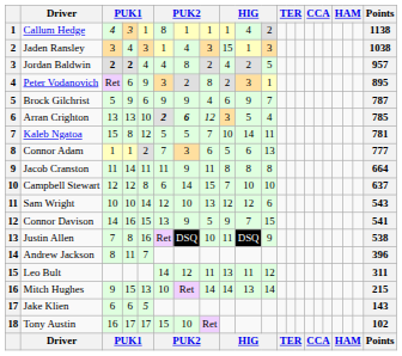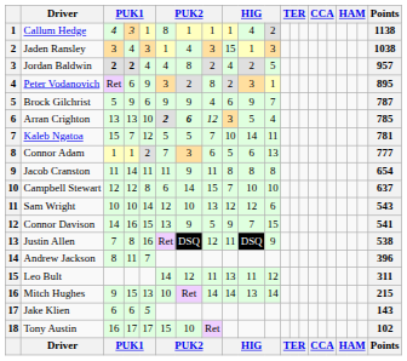 <table class="wikitable" style="font-size: 87%; text-align: center;">
 <tr style="background:#f9f9f9" valign="top">
 <th valign="middle"></th>
 <th valign="middle">Driver</th>
 <th colspan=3><a href='#'>PUK1</a></th>
 <th colspan=3><a href='#'>PUK2</a></th>
 <th colspan=3><a href='#'>HIG</a></th>
 <th colspan=3><a href='#'>TER</a></th>
 <th colspan=3><a href='#'>CCA</a></th>
 <th colspan=3><a href='#'>HAM</a></th>
 <th valign="middle">Points</th>
 </tr>
 <tr>
 <th>1</th>
 <td align="left"> <a href='#'>Callum Hedge</a></td>
 <td style="background:#DFFFDF;"><em>4</em></td>
 <td style="background:#FFDF9F;"><em>3</em></td>
 <td style="background:#FFFFBF;">1</td>
 <td style="background:#DFFFDF;">8</td>
 <td style="background:#FFFFBF;">1</td>
 <td style="background:#FFFFBF;">1</td>
 <td style="background:#FFFFBF;">1</td>
 <td style="background:#DFFFDF;">4</td>
 <td style="background:#DFDFDF;">2</td>
 <td></td>
 <td></td>
 <td></td>
 <td></td>
 <td></td>
 <td></td>
 <td></td>
 <td></td>
 <td></td>
 <th>1138</th>
 </tr>
 <tr>
 <th>2</th>
 <td align="left"> Jaden Ransley</td>
 <td style="background:#FFDF9F;">3</td>
 <td style="background:#DFFFDF;">4</td>
 <td style="background:#FFDF9F;">3</td>
 <td style="background:#FFFFBF;">1</td>
 <td style="background:#DFFFDF;">4</td>
 <td style="background:#FFDF9F;">3</td>
 <td style="background:#DFFFDF;">15</td>
 <td style="background:#FFFFBF;">1</td>
 <td style="background:#FFDF9F;">3</td>
 <td></td>
 <td></td>
 <td></td>
 <td></td>
 <td></td>
 <td></td>
 <td></td>
 <td></td>
 <td></td>
 <th>1038</th>
 </tr>
 <tr>
 <th>3</th>
 <td align="left"> Jordan Baldwin</td>
 <td style="background:#DFDFDF;"><strong>2</strong></td>
 <td style="background:#DFDFDF;"><strong>2</strong></td>
 <td style="background:#DFFFDF;">4</td>
 <td style="background:#DFFFDF;">4</td>
 <td style="background:#DFFFDF;">8</td>
 <td style="background:#DFDFDF;">2</td>
 <td style="background:#DFFFDF;">4</td>
 <td style="background:#DFDFDF;">2</td>
 <td style="background:#DFFFDF;">5</td>
 <td></td>
 <td></td>
 <td></td>
 <td></td>
 <td></td>
 <td></td>
 <td></td>
 <td></td>
 <td></td>
 <th>957</th>
 </tr>
 <tr>
 <th>4</th>
 <td align="left"> <a href='#'>Peter Vodanovich</a></td>
 <td style="background:#EFCFFF;">Ret</td>
 <td style="background:#DFFFDF;">6</td>
 <td style="background:#DFFFDF;">9</td>
 <td style="background:#FFDF9F;">3</td>
 <td style="background:#DFDFDF;">2</td>
 <td style="background:#DFFFDF;">8</td>
 <td style="background:#DFDFDF;">2</td>
 <td style="background:#FFDF9F;">3</td>
 <td style="background:#FFFFBF;">1</td>
 <td></td>
 <td></td>
 <td></td>
 <td></td>
 <td></td>
 <td></td>
 <td></td>
 <td></td>
 <td></td>
 <th>895</th>
 </tr>
 <tr>
 <th>5</th>
 <td align="left"> Brock Gilchrist</td>
 <td style="background:#DFFFDF;">5</td>
 <td style="background:#DFFFDF;">9</td>
 <td style="background:#DFFFDF;">6</td>
 <td style="background:#DFFFDF;">9</td>
 <td style="background:#DFFFDF;">9</td>
 <td style="background:#DFFFDF;">4</td>
 <td style="background:#DFFFDF;">6</td>
 <td style="background:#DFFFDF;">9</td>
 <td style="background:#DFFFDF;">7</td>
 <td></td>
 <td></td>
 <td></td>
 <td></td>
 <td></td>
 <td></td>
 <td></td>
 <td></td>
 <td></td>
 <th>787</th>
 </tr>
 <tr>
 <th>6</th>
 <td align="left"> Arran Crighton</td>
 <td style="background:#DFFFDF;">13</td>
 <td style="background:#DFFFDF;">13</td>
 <td style="background:#DFFFDF;">10</td>
 <td style="background:#DFDFDF;"><strong><em>2</em></strong></td>
 <td style="background:#DFFFDF;"><strong><em>6</em></strong></td>
 <td style="background:#DFFFDF;"><em>12</em></td>
 <td style="background:#FFDF9F;">3</td>
 <td style="background:#DFFFDF;">5</td>
 <td style="background:#DFFFDF;">4</td>
 <td></td>
 <td></td>
 <td></td>
 <td></td>
 <td></td>
 <td></td>
 <td></td>
 <td></td>
 <td></td>
 <th>785</th>
 </tr>
 <tr>
 <th>7</th>
 <td align="left"> <a href='#'>Kaleb Ngatoa</a></td>
 <td style="background:#DFFFDF;">15</td>
-<td style="background:#DFFFDF;">8</td>
+<td style="background:#DFFFDF;">7</td>
 <td style="background:#DFFFDF;">12</td>
 <td style="background:#DFFFDF;">5</td>
 <td style="background:#DFFFDF;">5</td>
 <td style="background:#DFFFDF;">7</td>
 <td style="background:#DFFFDF;">10</td>
 <td style="background:#DFFFDF;">14</td>
 <td style="background:#DFFFDF;">11</td>
 <td></td>
 <td></td>
 <td></td>
 <td></td>
 <td></td>
 <td></td>
 <td></td>
 <td></td>
 <td></td>
 <th>781</th>
 </tr>
 <tr>
 <th>8</th>
 <td align="left"> Connor Adam</td>
 <td style="background:#FFFFBF;">1</td>
 <td style="background:#FFFFBF;">1</td>
 <td style="background:#DFDFDF;">2</td>
 <td style="background:#DFFFDF;">7</td>
 <td style="background:#FFDF9F;">3</td>
 <td style="background:#DFFFDF;">6</td>
 <td style="background:#DFFFDF;">5</td>
 <td style="background:#DFFFDF;">6</td>
 <td style="background:#DFFFDF;">13</td>
 <td></td>
 <td></td>
 <td></td>
 <td></td>
 <td></td>
 <td></td>
 <td></td>
 <td></td>
 <td></td>
 <th>777</th>
 </tr>
 <tr>
 <th>9</th>
 <td align="left"> Jacob Cranston</td>
 <td style="background:#DFFFDF;">11</td>
 <td style="background:#DFFFDF;">14</td>
 <td style="background:#DFFFDF;">11</td>
 <td style="background:#DFFFDF;">11</td>
 <td style="background:#DFFFDF;">9</td>
 <td style="background:#DFFFDF;">11</td>
 <td style="background:#DFFFDF;">8</td>
 <td style="background:#DFFFDF;">8</td>
 <td style="background:#DFFFDF;">8</td>
 <td></td>
 <td></td>
 <td></td>
 <td></td>
 <td></td>
 <td></td>
 <td></td>
 <td></td>
 <td></td>
-<th>664</th>
+<th>654</th>
 </tr>
 <tr>
 <th>10</th>
 <td align="left"> Campbell Stewart</td>
 <td style="background:#DFFFDF;">12</td>
 <td style="background:#DFFFDF;">12</td>
 <td style="background:#DFFFDF;">8</td>
 <td style="background:#DFFFDF;">6</td>
 <td style="background:#DFFFDF;">14</td>
 <td style="background:#DFFFDF;">15</td>
 <td style="background:#DFFFDF;">7</td>
 <td style="background:#DFFFDF;">10</td>
 <td style="background:#DFFFDF;">10</td>
 <td></td>
 <td></td>
 <td></td>
 <td></td>
 <td></td>
 <td></td>
 <td></td>
 <td></td>
 <td></td>
 <th>637</th>
 </tr>
 <tr>
 <th>11</th>
 <td align="left"> Sam Wright</td>
 <td style="background:#DFFFDF;">10</td>
 <td style="background:#DFFFDF;">10</td>
 <td style="background:#DFFFDF;">14</td>
 <td style="background:#DFFFDF;">12</td>
 <td style="background:#DFFFDF;">10</td>
 <td style="background:#DFFFDF;">13</td>
 <td style="background:#DFFFDF;">12</td>
 <td style="background:#DFFFDF;">12</td>
 <td style="background:#DFFFDF;">6</td>
 <td></td>
 <td></td>
 <td></td>
 <td></td>
 <td></td>
 <td></td>
 <td></td>
 <td></td>
 <td></td>
 <th>543</th>
 </tr>
 <tr>
 <th>12</th>
 <td align="left"> Connor Davison</td>
 <td style="background:#DFFFDF;">14</td>
 <td style="background:#DFFFDF;">16</td>
 <td style="background:#DFFFDF;">15</td>
 <td style="background:#DFFFDF;">13</td>
 <td style="background:#DFFFDF;">9</td>
 <td style="background:#DFFFDF;">5</td>
 <td style="background:#DFFFDF;">9</td>
 <td style="background:#DFFFDF;">7</td>
 <td style="background:#DFFFDF;">15</td>
 <td></td>
 <td></td>
 <td></td>
 <td></td>
 <td></td>
 <td></td>
 <td></td>
 <td></td>
 <td></td>
 <th>541</th>
 </tr>
 <tr>
 <th>13</th>
 <td align="left"> Justin Allen</td>
 <td style="background:#DFFFDF;">7</td>
 <td style="background:#DFFFDF;">8</td>
 <td style="background:#DFFFDF;">16</td>
 <td style="background:#EFCFFF;">Ret</td>
 <td style="background:#000000; color:#FFFFFF;">DSQ</td>
-<td style="background:#DFFFDF;">10</td>
+<td style="background:#DFFFDF;">12</td>
 <td style="background:#DFFFDF;">11</td>
 <td style="background:#000000; color:#FFFFFF;">DSQ</td>
 <td style="background:#DFFFDF;">9</td>
 <td></td>
 <td></td>
 <td></td>
 <td></td>
 <td></td>
 <td></td>
 <td></td>
 <td></td>
 <td></td>
 <th>538</th>
 </tr>
 <tr>
 <th>14</th>
 <td align="left"> Andrew Jackson</td>
 <td style="background:#DFFFDF;">8</td>
 <td style="background:#DFFFDF;">11</td>
 <td style="background:#DFFFDF;">7</td>
 <td></td>
 <td></td>
 <td></td>
 <td></td>
 <td></td>
 <td></td>
 <td></td>
 <td></td>
 <td></td>
 <td></td>
 <td></td>
 <td></td>
 <td></td>
 <td></td>
 <td></td>
 <th>396</th>
 </tr>
 <tr>
 <th>15</th>
 <td align="left"> Leo Bult</td>
 <td></td>
 <td></td>
 <td></td>
 <td style="background:#DFFFDF;">14</td>
 <td style="background:#DFFFDF;">12</td>
 <td style="background:#DFFFDF;">11</td>
 <td style="background:#DFFFDF;">13</td>
 <td style="background:#DFFFDF;">11</td>
 <td style="background:#DFFFDF;">12</td>
 <td></td>
 <td></td>
 <td></td>
 <td></td>
 <td></td>
 <td></td>
 <td></td>
 <td></td>
 <td></td>
 <th>311</th>
 </tr>
 <tr>
 <th>16</th>
 <td align="left"> Mitch Hughes</td>
 <td style="background:#DFFFDF;">9</td>
 <td style="background:#DFFFDF;">15</td>
 <td style="background:#DFFFDF;">13</td>
 <td style="background:#DFFFDF;">10</td>
 <td style="background:#EFCFFF;">Ret</td>
 <td style="background:#DFFFDF;">14</td>
 <td style="background:#DFFFDF;">14</td>
 <td style="background:#DFFFDF;">13</td>
 <td style="background:#DFFFDF;">14</td>
 <td></td>
 <td></td>
 <td></td>
 <td></td>
 <td></td>
 <td></td>
 <td></td>
 <td></td>
 <td></td>
 <th>215</th>
 </tr>
 <tr>
 <th>17</th>
 <td align="left"> Jake Klien</td>
 <td style="background:#DFFFDF;">6</td>
 <td style="background:#DFFFDF;">6</td>
 <td style="background:#DFFFDF;"><em>5</em></td>
 <td></td>
 <td></td>
 <td></td>
 <td></td>
 <td></td>
 <td></td>
 <td></td>
 <td></td>
 <td></td>
 <td></td>
 <td></td>
 <td></td>
 <td></td>
 <td></td>
 <td></td>
 <th>143</th>
 </tr>
 <tr>
 <th>18</th>
 <td align="left"> Tony Austin</td>
 <td style="background:#DFFFDF;">16</td>
 <td style="background:#DFFFDF;">17</td>
 <td style="background:#DFFFDF;">17</td>
 <td style="background:#DFFFDF;">15</td>
 <td style="background:#DFFFDF;">10</td>
 <td style="background:#EFCFFF;">Ret</td>
 <td></td>
 <td></td>
 <td></td>
 <td></td>
 <td></td>
 <td></td>
 <td></td>
 <td></td>
 <td></td>
 <td></td>
 <td></td>
 <td></td>
 <th>102</th>
 </tr>
 <tr>
 <th valign="middle"></th>
 <th valign="middle">Driver</th>
 <th colspan=3><a href='#'>PUK1</a></th>
 <th colspan=3><a href='#'>PUK2</a></th>
 <th colspan=3><a href='#'>HIG</a></th>
 <th colspan=3><a href='#'>TER</a></th>
 <th colspan=3><a href='#'>CCA</a></th>
 <th colspan=3><a href='#'>HAM</a></th>
 <th valign="middle">Points</th>
 </tr>
 </table>
